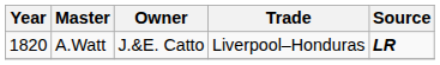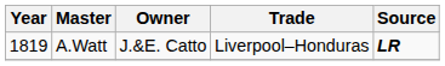 <table class=" wikitable">
 <tr>
 <th>Year</th>
 <th>Master</th>
 <th>Owner</th>
 <th>Trade</th>
 <th>Source</th>
 </tr>
 <tr>
-<td>1820</td>
+<td>1819</td>
 <td>A.Watt</td>
 <td>J.&E. Catto</td>
 <td>Liverpool–Honduras</td>
 <td><strong><em>LR</em></strong></td>
 </tr>
 <tr>
 </tr>
 </table>
